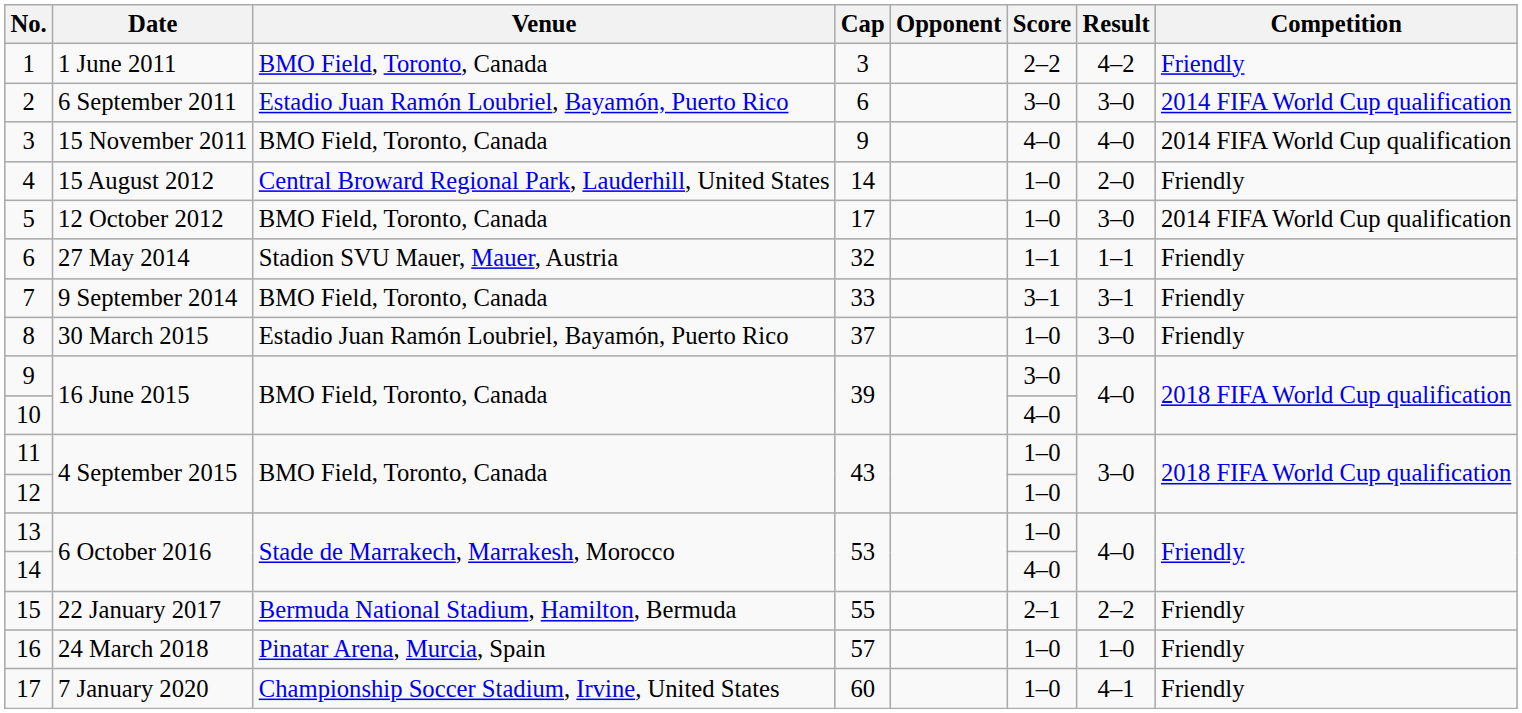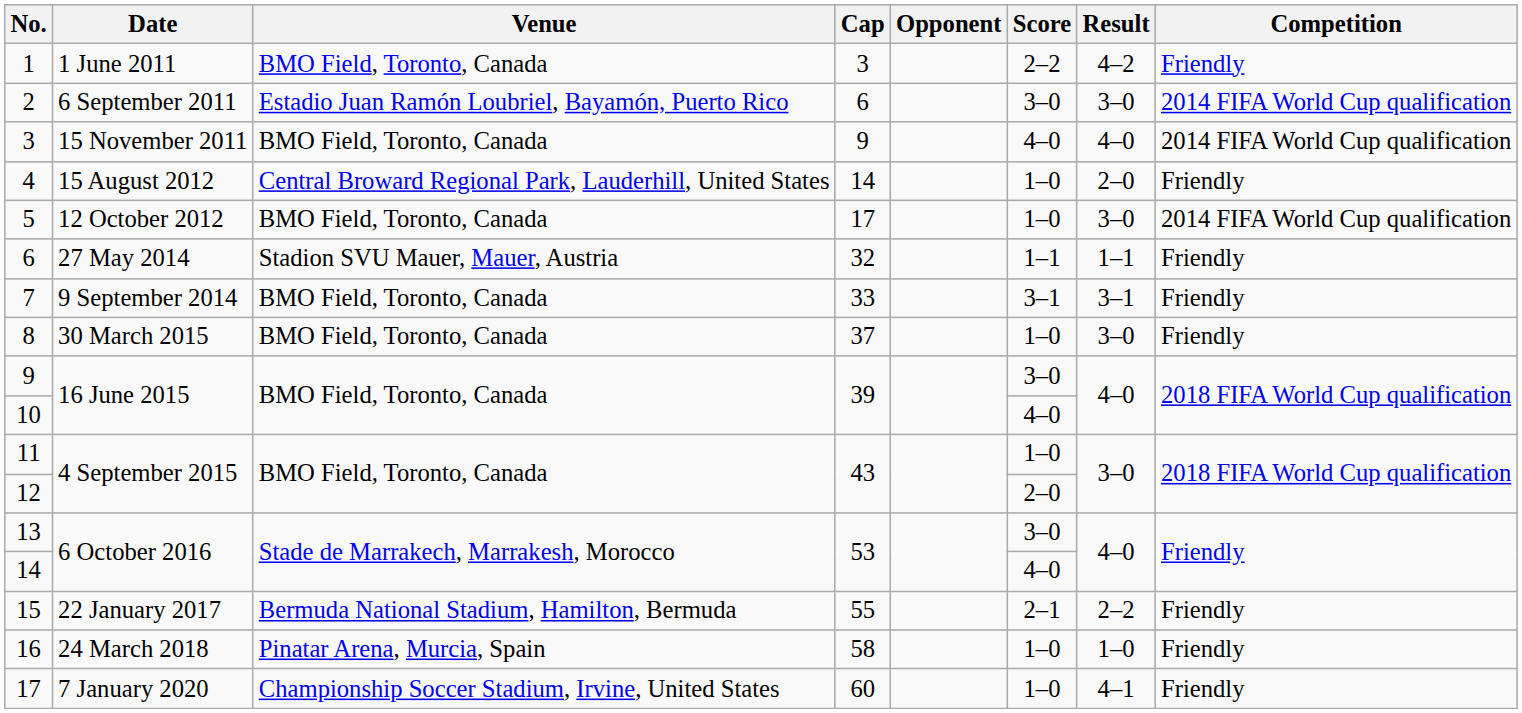 <table class="wikitable sortable">
 <tr>
 <th scope="col">No.</th>
 <th scope="col">Date</th>
 <th scope="col">Venue</th>
 <th scope="col">Cap</th>
 <th scope="col">Opponent</th>
 <th scope="col">Score</th>
 <th scope="col">Result</th>
 <th scope="col">Competition</th>
 </tr>
 <tr>
 <td align="center">1</td>
 <td>1 June 2011</td>
 <td><a href='#'>BMO Field</a>, <a href='#'>Toronto</a>, Canada</td>
 <td align="center">3</td>
 <td></td>
 <td align="center">2–2</td>
 <td align="center">4–2</td>
 <td><a href='#'>Friendly</a></td>
 </tr>
 <tr>
 <td align="center">2</td>
 <td>6 September 2011</td>
 <td><a href='#'>Estadio Juan Ramón Loubriel</a>, <a href='#'>Bayamón, Puerto Rico</a></td>
 <td align="center">6</td>
 <td></td>
 <td align="center">3–0</td>
 <td align="center">3–0</td>
 <td><a href='#'>2014 FIFA World Cup qualification</a></td>
 </tr>
 <tr>
 <td align="center">3</td>
 <td>15 November 2011</td>
 <td>BMO Field, Toronto, Canada</td>
 <td align="center">9</td>
 <td></td>
 <td align="center">4–0</td>
 <td align="center">4–0</td>
 <td>2014 FIFA World Cup qualification</td>
 </tr>
 <tr>
 <td align="center">4</td>
 <td>15 August 2012</td>
 <td><a href='#'>Central Broward Regional Park</a>, <a href='#'>Lauderhill</a>, United States</td>
 <td align="center">14</td>
 <td></td>
 <td align="center">1–0</td>
 <td align="center">2–0</td>
 <td>Friendly</td>
 </tr>
 <tr>
 <td align="center">5</td>
 <td>12 October 2012</td>
 <td>BMO Field, Toronto, Canada</td>
 <td align="center">17</td>
 <td></td>
 <td align="center">1–0</td>
 <td align="center">3–0</td>
 <td>2014 FIFA World Cup qualification</td>
 </tr>
 <tr>
 <td align="center">6</td>
 <td>27 May 2014</td>
 <td>Stadion SVU Mauer, <a href='#'>Mauer</a>, Austria</td>
 <td align="center">32</td>
 <td></td>
 <td align="center">1–1</td>
 <td align="center">1–1</td>
 <td>Friendly</td>
 </tr>
 <tr>
 <td align="center">7</td>
 <td>9 September 2014</td>
 <td>BMO Field, Toronto, Canada</td>
 <td align="center">33</td>
 <td></td>
 <td align="center">3–1</td>
 <td align="center">3–1</td>
 <td>Friendly</td>
 </tr>
 <tr>
 <td align="center">8</td>
 <td>30 March 2015</td>
-<td>Estadio Juan Ramón Loubriel, Bayamón, Puerto Rico</td>
+<td>BMO Field, Toronto, Canada</td>
 <td align="center">37</td>
 <td></td>
 <td align="center">1–0</td>
 <td align="center">3–0</td>
 <td>Friendly</td>
 </tr>
 <tr>
 <td align="center">9</td>
 <td rowspan="2">16 June 2015</td>
 <td rowspan="2">BMO Field, Toronto, Canada</td>
 <td rowspan=2 align="center">39</td>
 <td rowspan="2"></td>
 <td align="center">3–0</td>
 <td rowspan=2 align="center">4–0</td>
 <td rowspan="2"><a href='#'>2018 FIFA World Cup qualification</a></td>
 </tr>
 <tr>
 <td align="center">10</td>
 <td align="center">4–0</td>
 </tr>
 <tr>
 <td align="center">11</td>
 <td rowspan="2">4 September 2015</td>
 <td rowspan="2">BMO Field, Toronto, Canada</td>
 <td rowspan=2 align="center">43</td>
 <td rowspan="2"></td>
 <td align="center">1–0</td>
 <td rowspan=2 align="center">3–0</td>
 <td rowspan="2"><a href='#'>2018 FIFA World Cup qualification</a></td>
 </tr>
 <tr>
 <td align="center">12</td>
-<td align="center">1–0</td>
+<td align="center">2–0</td>
 </tr>
 <tr>
 <td align="center">13</td>
 <td rowspan="2">6 October 2016</td>
 <td rowspan="2"><a href='#'>Stade de Marrakech</a>, <a href='#'>Marrakesh</a>, Morocco</td>
 <td rowspan=2 align="center">53</td>
 <td rowspan="2"></td>
-<td align="center">1–0</td>
+<td align="center">3–0</td>
 <td rowspan="2" style="text-align:center;">4–0</td>
 <td rowspan="2"><a href='#'>Friendly</a></td>
 </tr>
 <tr>
 <td align="center">14</td>
 <td align="center">4–0</td>
 </tr>
 <tr>
 <td align="center">15</td>
 <td>22 January 2017</td>
 <td><a href='#'>Bermuda National Stadium</a>, <a href='#'>Hamilton</a>, Bermuda</td>
 <td align="center">55</td>
 <td></td>
 <td align="center">2–1</td>
 <td align="center">2–2</td>
 <td>Friendly</td>
 </tr>
 <tr>
 <td align="center">16</td>
 <td>24 March 2018</td>
 <td><a href='#'>Pinatar Arena</a>, <a href='#'>Murcia</a>, Spain</td>
-<td align="center">57</td>
+<td align="center">58</td>
 <td></td>
 <td align="center">1–0</td>
 <td align="center">1–0</td>
 <td>Friendly</td>
 </tr>
 <tr>
 <td align="center">17</td>
 <td>7 January 2020</td>
 <td><a href='#'>Championship Soccer Stadium</a>, <a href='#'>Irvine</a>, United States</td>
 <td align="center">60</td>
 <td></td>
 <td align="center">1–0</td>
 <td align="center">4–1</td>
 <td>Friendly</td>
 </tr>
 </table>
